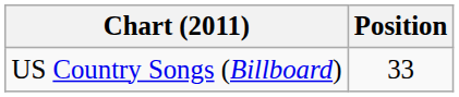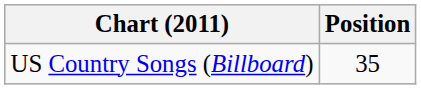 <table class="wikitable sortable">
 <tr>
 <th scope="col">Chart (2011)</th>
 <th scope="col">Position</th>
 </tr>
 <tr>
 <td>US <a href='#'>Country Songs</a> (<em><a href='#'>Billboard</a></em>)</td>
-<td align="center">33</td>
+<td align="center">35</td>
 </tr>
 </table>
